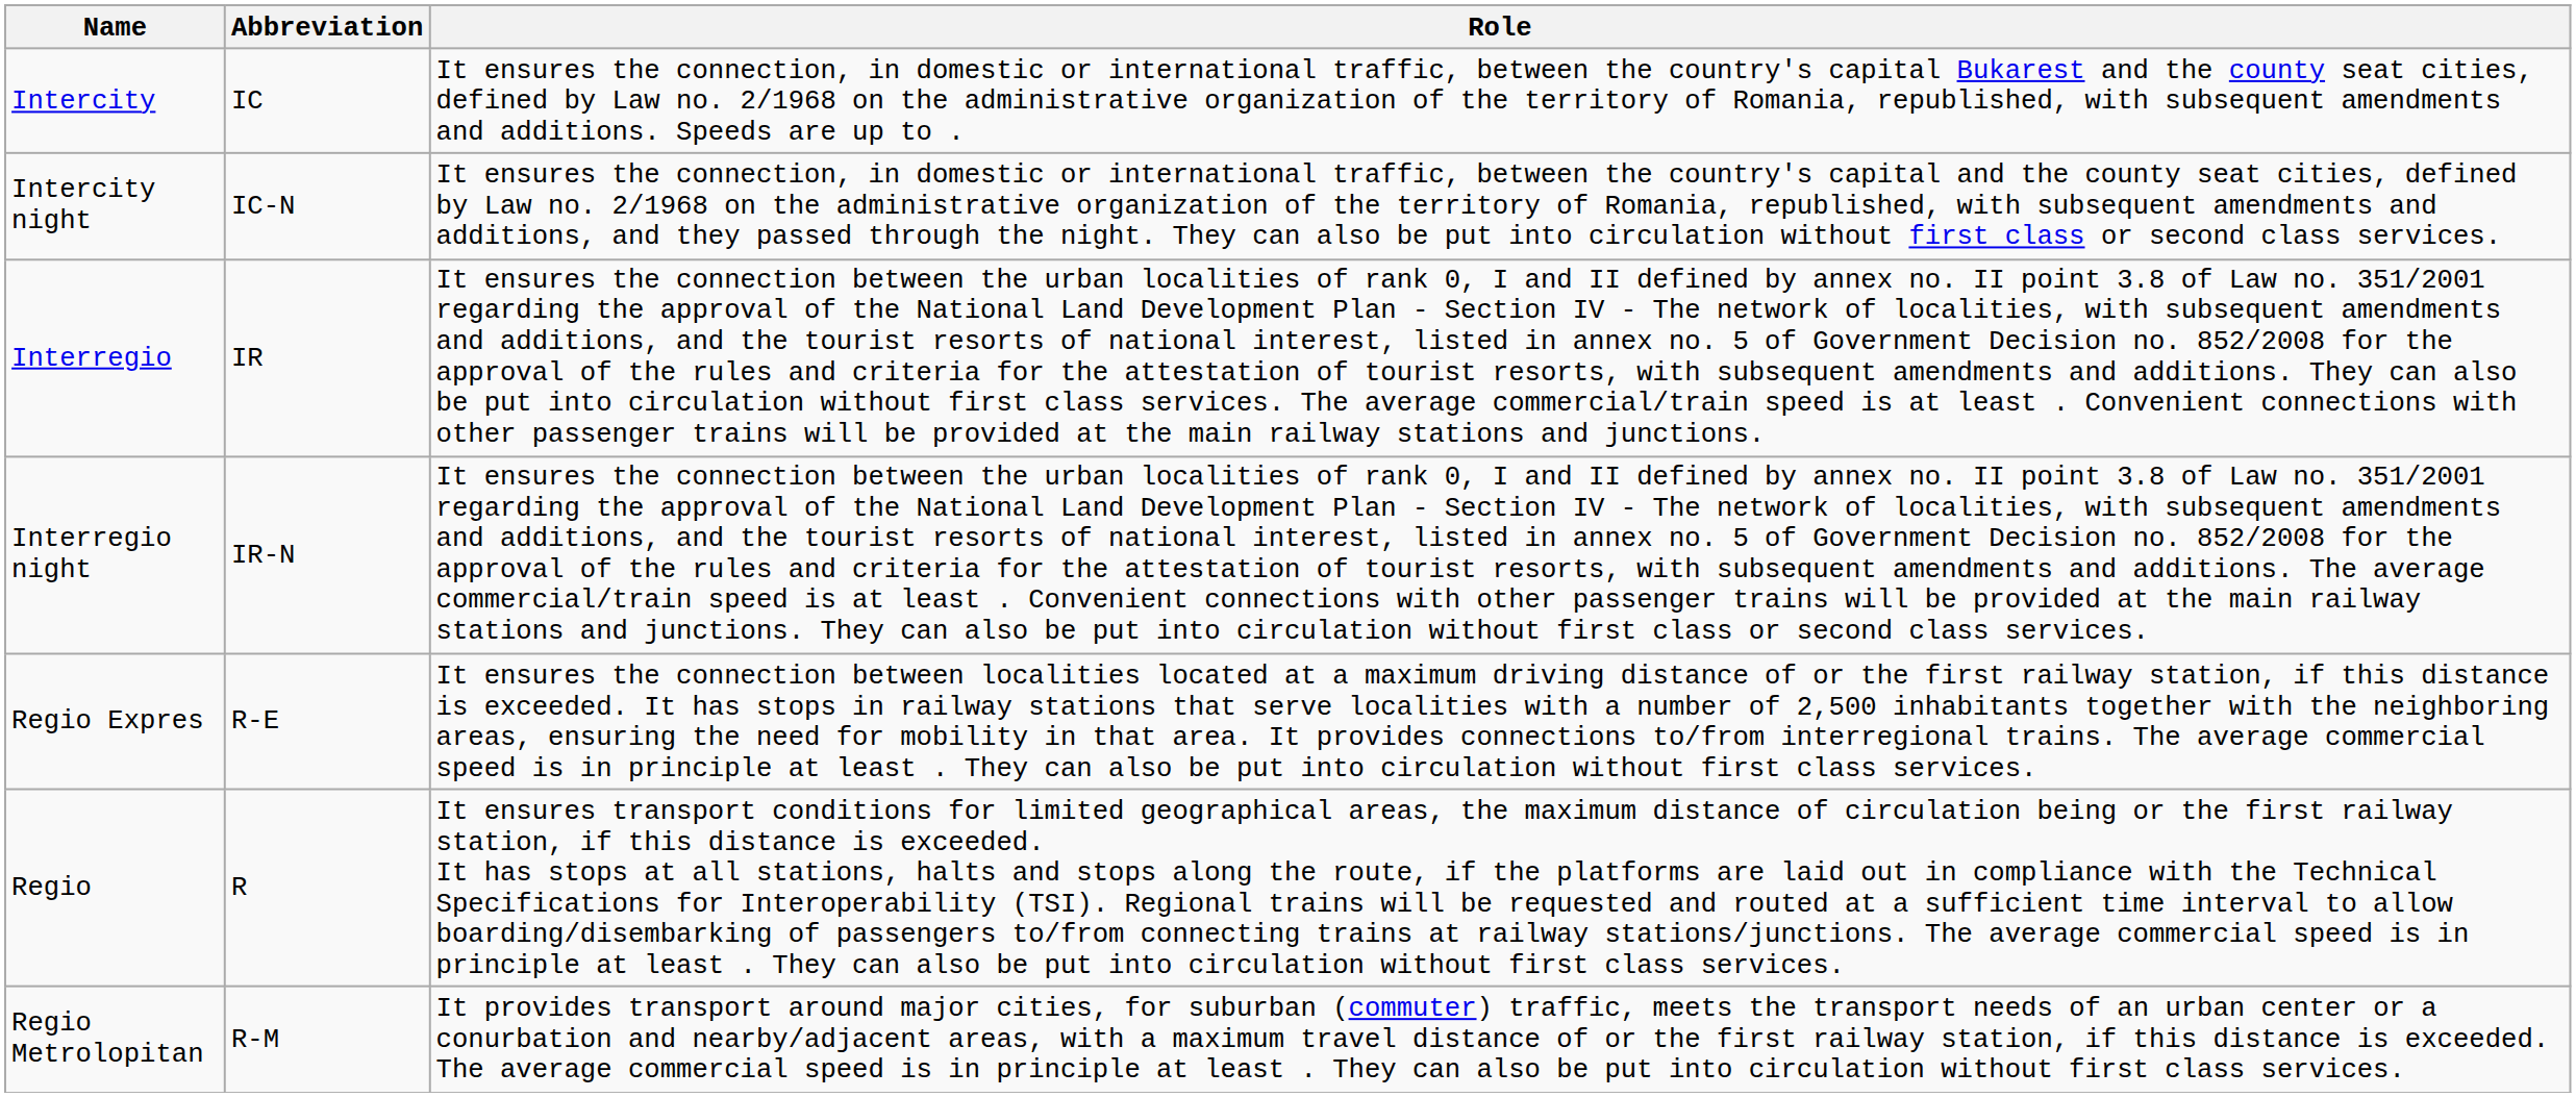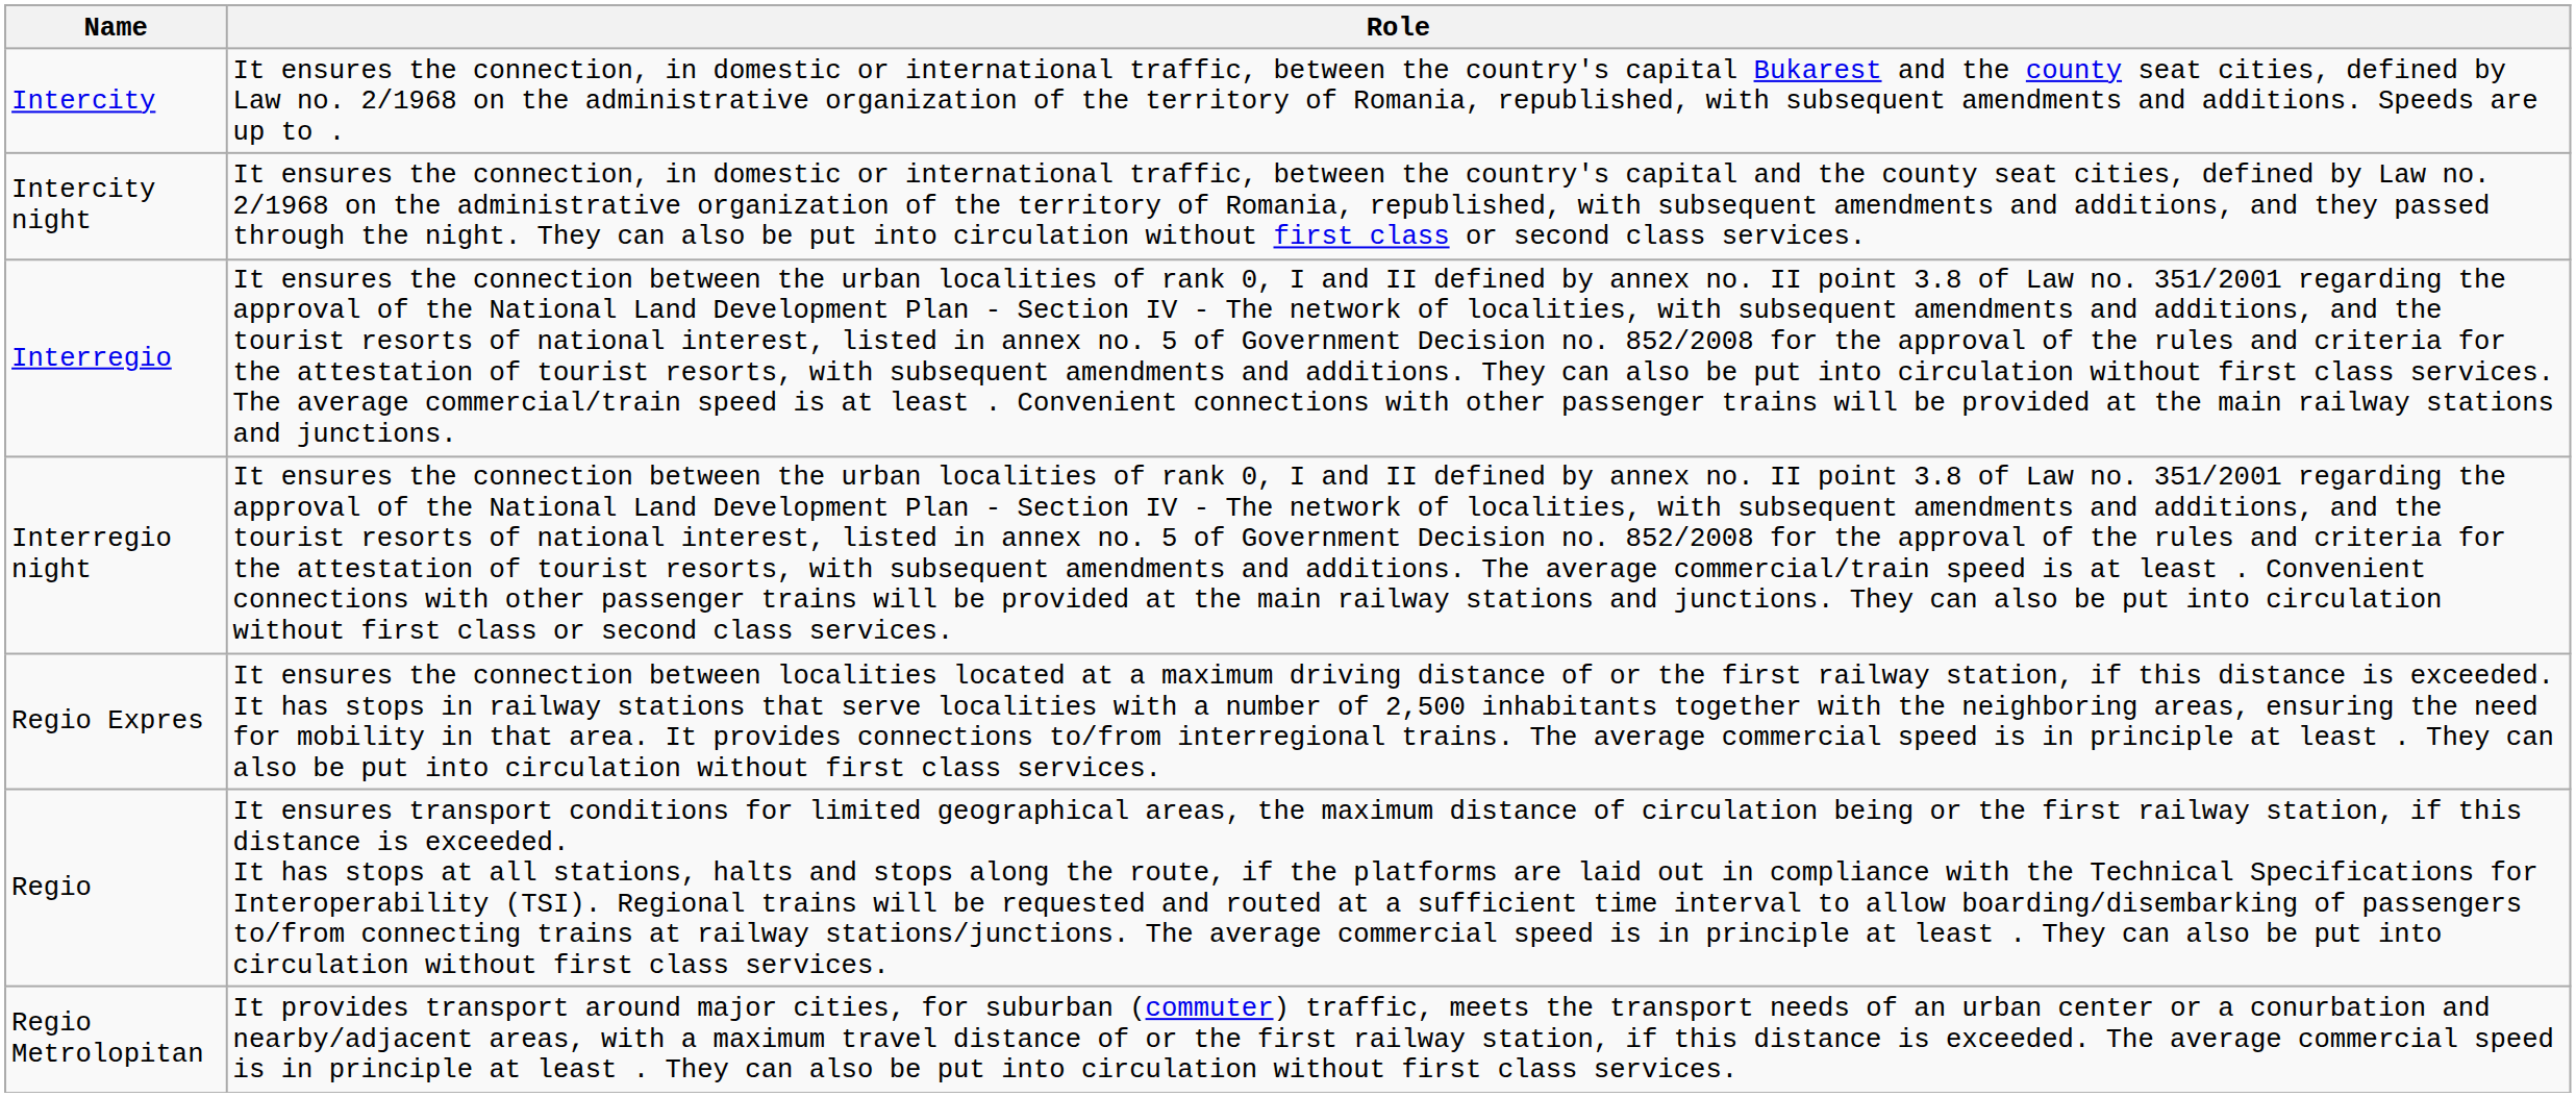 <table class="wikitable">
 <tr>
 <th>Name</th>
-<th>Abbreviation</th>
 <th>Role</th>
 </tr>
 <tr>
 <td><a href='#'>Intercity</a></td>
-<td>IC</td>
 <td>It ensures the connection, in domestic or international traffic, between the country's capital <a href='#'>Bukarest</a> and the <a href='#'>county</a> seat cities, defined by Law no. 2/1968 on the administrative organization of the territory of Romania, republished, with subsequent amendments and additions. Speeds are up to .</td>
 </tr>
 <tr>
 <td>Intercity night</td>
-<td>IC-N</td>
 <td>It ensures the connection, in domestic or international traffic, between the country's capital and the county seat cities, defined by Law no. 2/1968 on the administrative organization of the territory of Romania, republished, with subsequent amendments and additions, and they passed through the night. They can also be put into circulation without <a href='#'>first class</a> or second class services.</td>
 </tr>
 <tr>
 <td><a href='#'>Interregio</a></td>
-<td>IR</td>
 <td>It ensures the connection between the urban localities of rank 0, I and II defined by annex no. II point 3.8 of Law no. 351/2001 regarding the approval of the National Land Development Plan - Section IV - The network of localities, with subsequent amendments and additions, and the tourist resorts of national interest, listed in annex no. 5 of Government Decision no. 852/2008 for the approval of the rules and criteria for the attestation of tourist resorts, with subsequent amendments and additions. They can also be put into circulation without first class services. The average commercial/train speed is at least . Convenient connections with other passenger trains will be provided at the main railway stations and junctions.</td>
 </tr>
 <tr>
 <td>Interregio night</td>
-<td>IR-N</td>
 <td>It ensures the connection between the urban localities of rank 0, I and II defined by annex no. II point 3.8 of Law no. 351/2001 regarding the approval of the National Land Development Plan - Section IV - The network of localities, with subsequent amendments and additions, and the tourist resorts of national interest, listed in annex no. 5 of Government Decision no. 852/2008 for the approval of the rules and criteria for the attestation of tourist resorts, with subsequent amendments and additions. The average commercial/train speed is at least . Convenient connections with other passenger trains will be provided at the main railway stations and junctions. They can also be put into circulation without first class or second class services.</td>
 </tr>
 <tr>
 <td>Regio Expres</td>
-<td>R-E</td>
 <td>It ensures the connection between localities located at a maximum driving distance of  or the first railway station, if this distance is exceeded. It has stops in railway stations that serve localities with a number of 2,500 inhabitants together with the neighboring areas, ensuring the need for mobility in that area. It provides connections to/from interregional trains. The average commercial speed is in principle at least . They can also be put into circulation without first class services.</td>
 </tr>
 <tr>
 <td>Regio</td>
-<td>R</td>
 <td>It ensures transport conditions for limited geographical areas, the maximum distance of circulation being  or the first railway station, if this distance is exceeded.<br>It has stops at all stations, halts and stops along the route, if the platforms are laid out in compliance with the Technical Specifications for Interoperability (TSI). Regional trains will be requested and routed at a sufficient time interval to allow boarding/disembarking of passengers to/from connecting trains at railway stations/junctions. The average commercial speed is in principle at least . They can also be put into circulation without first class services.</td>
 </tr>
 <tr>
 <td>Regio Metrolopitan</td>
-<td>R-M</td>
 <td>It provides transport around major cities, for suburban (<a href='#'>commuter</a>) traffic, meets the transport needs of an urban center or a conurbation and nearby/adjacent areas, with a maximum travel distance of  or the first railway station, if this distance is exceeded. The average commercial speed is in principle at least . They can also be put into circulation without first class services.</td>
 </tr>
 </table>
